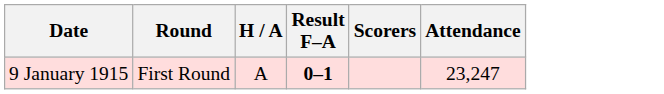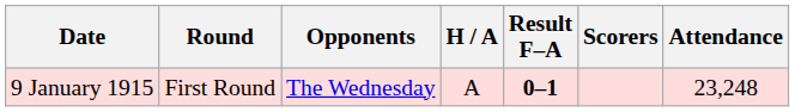 <table class="wikitable" style="text-align:center">
 <tr>
 <th>Date</th>
 <th>Round</th>
+<th>Opponents</th>
 <th>H / A</th>
 <th>Result<br>F–A</th>
 <th>Scorers</th>
 <th>Attendance</th>
 </tr>
 <tr bgcolor="#ffdddd">
 <td>9 January 1915</td>
 <td>First Round</td>
+<td><a href='#'>The Wednesday</a></td>
 <td>A</td>
 <td><strong>0–1</strong></td>
 <td></td>
-<td>23,247</td>
+<td>23,248</td>
 </tr>
 </table>
